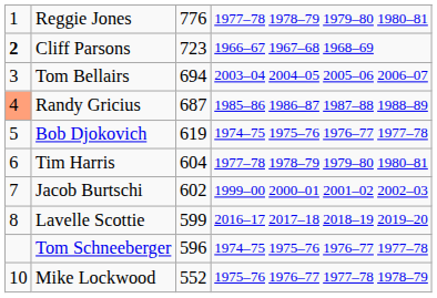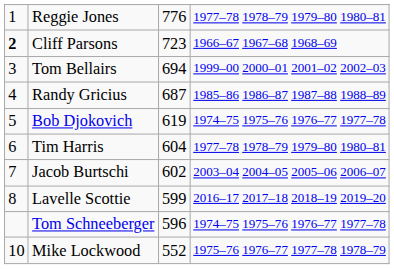 <table class="wikitable">
 <tr>
 </tr>
 <tr>
 <td>1</td>
 <td>Reggie Jones</td>
 <td>776</td>
 <td style="font-size:80%;"><a href='#'>1977–78</a> <a href='#'>1978–79</a> <a href='#'>1979–80</a> <a href='#'>1980–81</a></td>
 </tr>
 <tr>
 <td><strong>2</strong></td>
 <td>Cliff Parsons</td>
 <td>723</td>
 <td style="font-size:80%;"><a href='#'>1966–67</a> <a href='#'>1967–68</a> <a href='#'>1968–69</a></td>
 </tr>
 <tr>
 <td>3</td>
 <td>Tom Bellairs</td>
 <td>694</td>
-<td style="font-size:80%;"><a href='#'>2003–04</a> <a href='#'>2004–05</a> <a href='#'>2005–06</a> <a href='#'>2006–07</a></td>
+<td style="font-size:80%;"><a href='#'>1999–00</a> <a href='#'>2000–01</a> <a href='#'>2001–02</a> <a href='#'>2002–03</a></td>
 </tr>
 <tr>
-<td style="background: lightsalmon;">4</td>
+<td>4</td>
 <td>Randy Gricius</td>
 <td>687</td>
 <td style="font-size:80%;"><a href='#'>1985–86</a> <a href='#'>1986–87</a> <a href='#'>1987–88</a> <a href='#'>1988–89</a></td>
 </tr>
 <tr>
 <td>5</td>
 <td><a href='#'>Bob Djokovich</a></td>
 <td>619</td>
 <td style="font-size:80%;"><a href='#'>1974–75</a> <a href='#'>1975–76</a> <a href='#'>1976–77</a> <a href='#'>1977–78</a></td>
 </tr>
 <tr>
 <td>6</td>
 <td>Tim Harris</td>
 <td>604</td>
 <td style="font-size:80%;"><a href='#'>1977–78</a> <a href='#'>1978–79</a> <a href='#'>1979–80</a> <a href='#'>1980–81</a></td>
 </tr>
 <tr>
 <td>7</td>
 <td>Jacob Burtschi</td>
 <td>602</td>
-<td style="font-size:80%;"><a href='#'>1999–00</a> <a href='#'>2000–01</a> <a href='#'>2001–02</a> <a href='#'>2002–03</a></td>
+<td style="font-size:80%;"><a href='#'>2003–04</a> <a href='#'>2004–05</a> <a href='#'>2005–06</a> <a href='#'>2006–07</a></td>
 </tr>
 <tr>
 <td>8</td>
 <td>Lavelle Scottie</td>
 <td>599</td>
 <td style="font-size:80%;"><a href='#'>2016–17</a> <a href='#'>2017–18</a> <a href='#'>2018–19</a> <a href='#'>2019–20</a></td>
 </tr>
 <tr>
 <td></td>
 <td><a href='#'>Tom Schneeberger</a></td>
 <td>596</td>
 <td style="font-size:80%;"><a href='#'>1974–75</a> <a href='#'>1975–76</a> <a href='#'>1976–77</a> <a href='#'>1977–78</a></td>
 </tr>
 <tr>
 <td>10</td>
 <td>Mike Lockwood</td>
 <td>552</td>
 <td style="font-size:80%;"><a href='#'>1975–76</a> <a href='#'>1976–77</a> <a href='#'>1977–78</a> <a href='#'>1978–79</a></td>
 </tr>
 </table>
